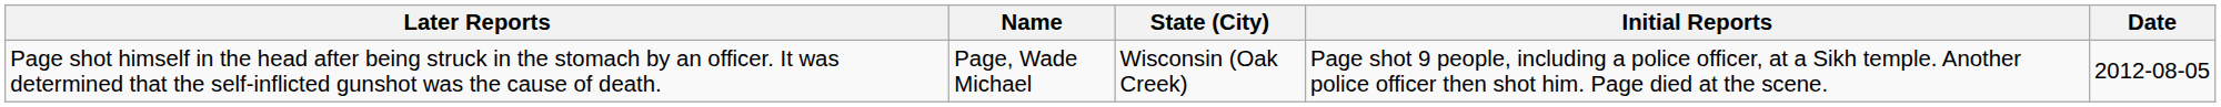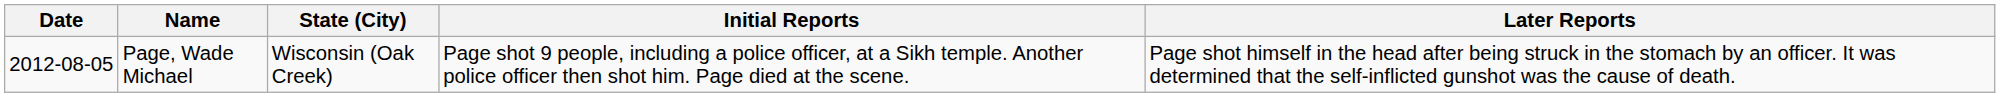 <table class="wikitable sortable" border="1">
 <tr>
-<th>Later Reports</th>
+<th>Date</th>
 <th>Name</th>
 <th>State (City)</th>
 <th>Initial Reports</th>
-<th>Date</th>
+<th>Later Reports</th>
 </tr>
 <tr>
-<td>Page shot himself in the head after being struck in the stomach by an officer. It was determined that the self-inflicted gunshot was the cause of death.</td>
+<td>2012‑08‑05</td>
 <td>Page, Wade Michael</td>
 <td>Wisconsin (Oak Creek)</td>
 <td>Page shot 9 people, including a police officer, at a Sikh temple. Another police officer then shot him. Page died at the scene.</td>
-<td>2012‑08‑05</td>
+<td>Page shot himself in the head after being struck in the stomach by an officer. It was determined that the self-inflicted gunshot was the cause of death.</td>
 </tr>
 </table>
